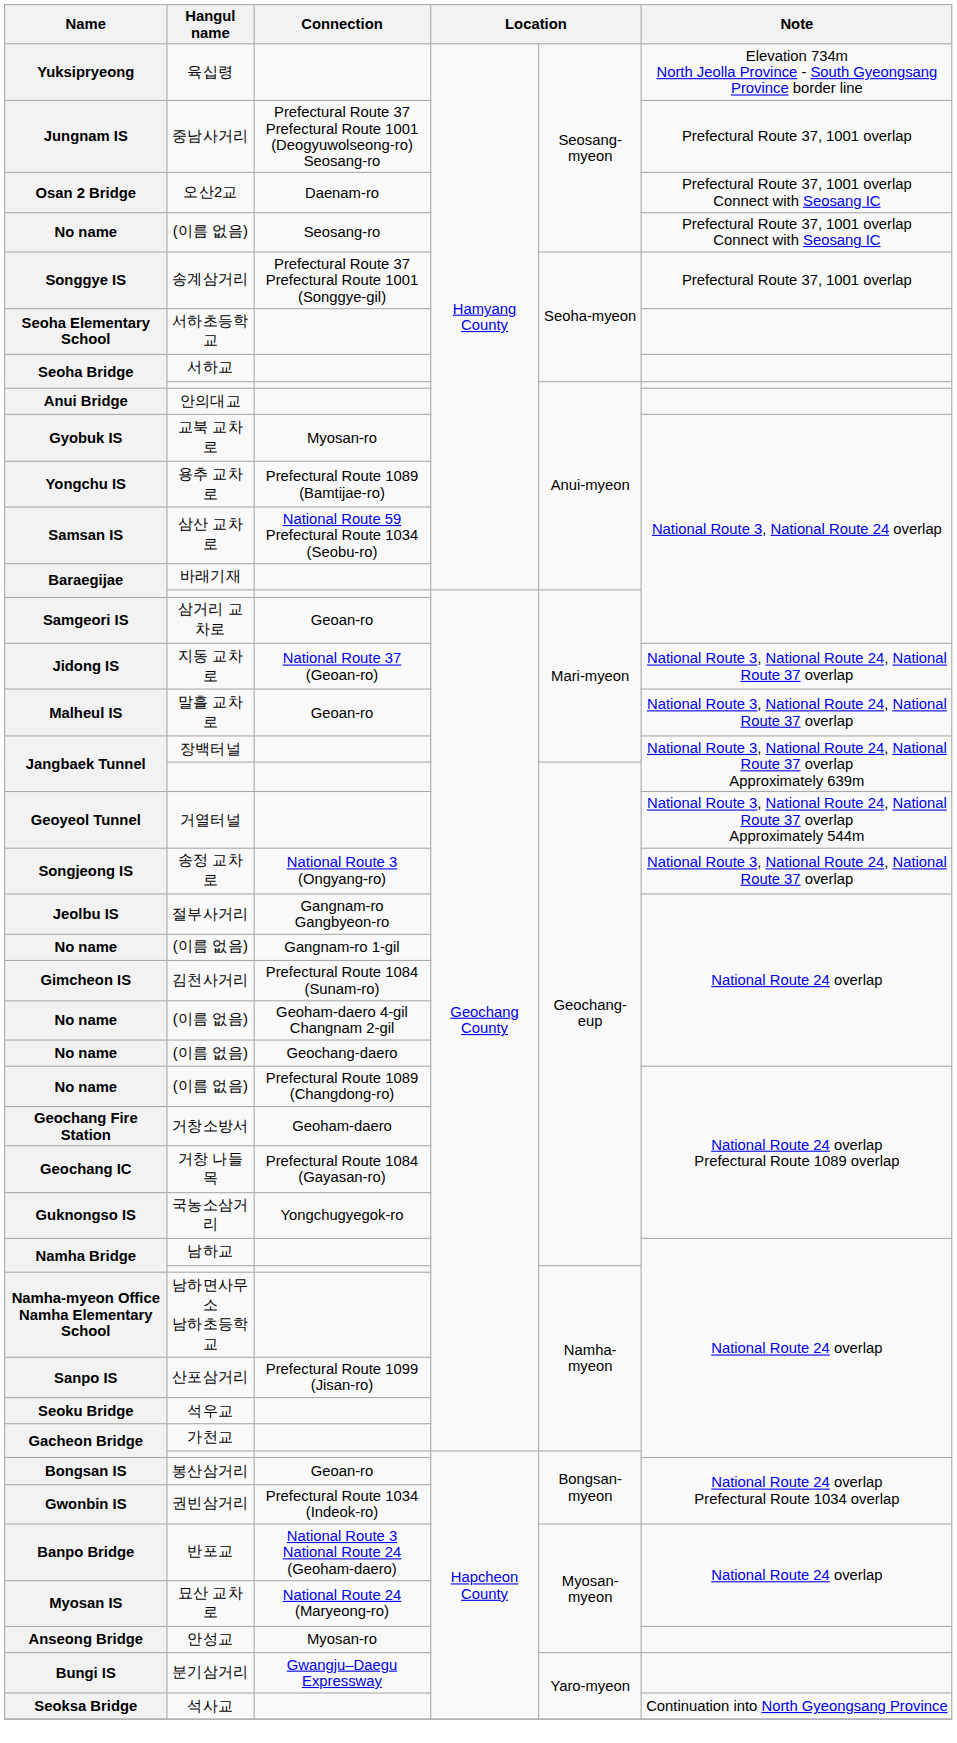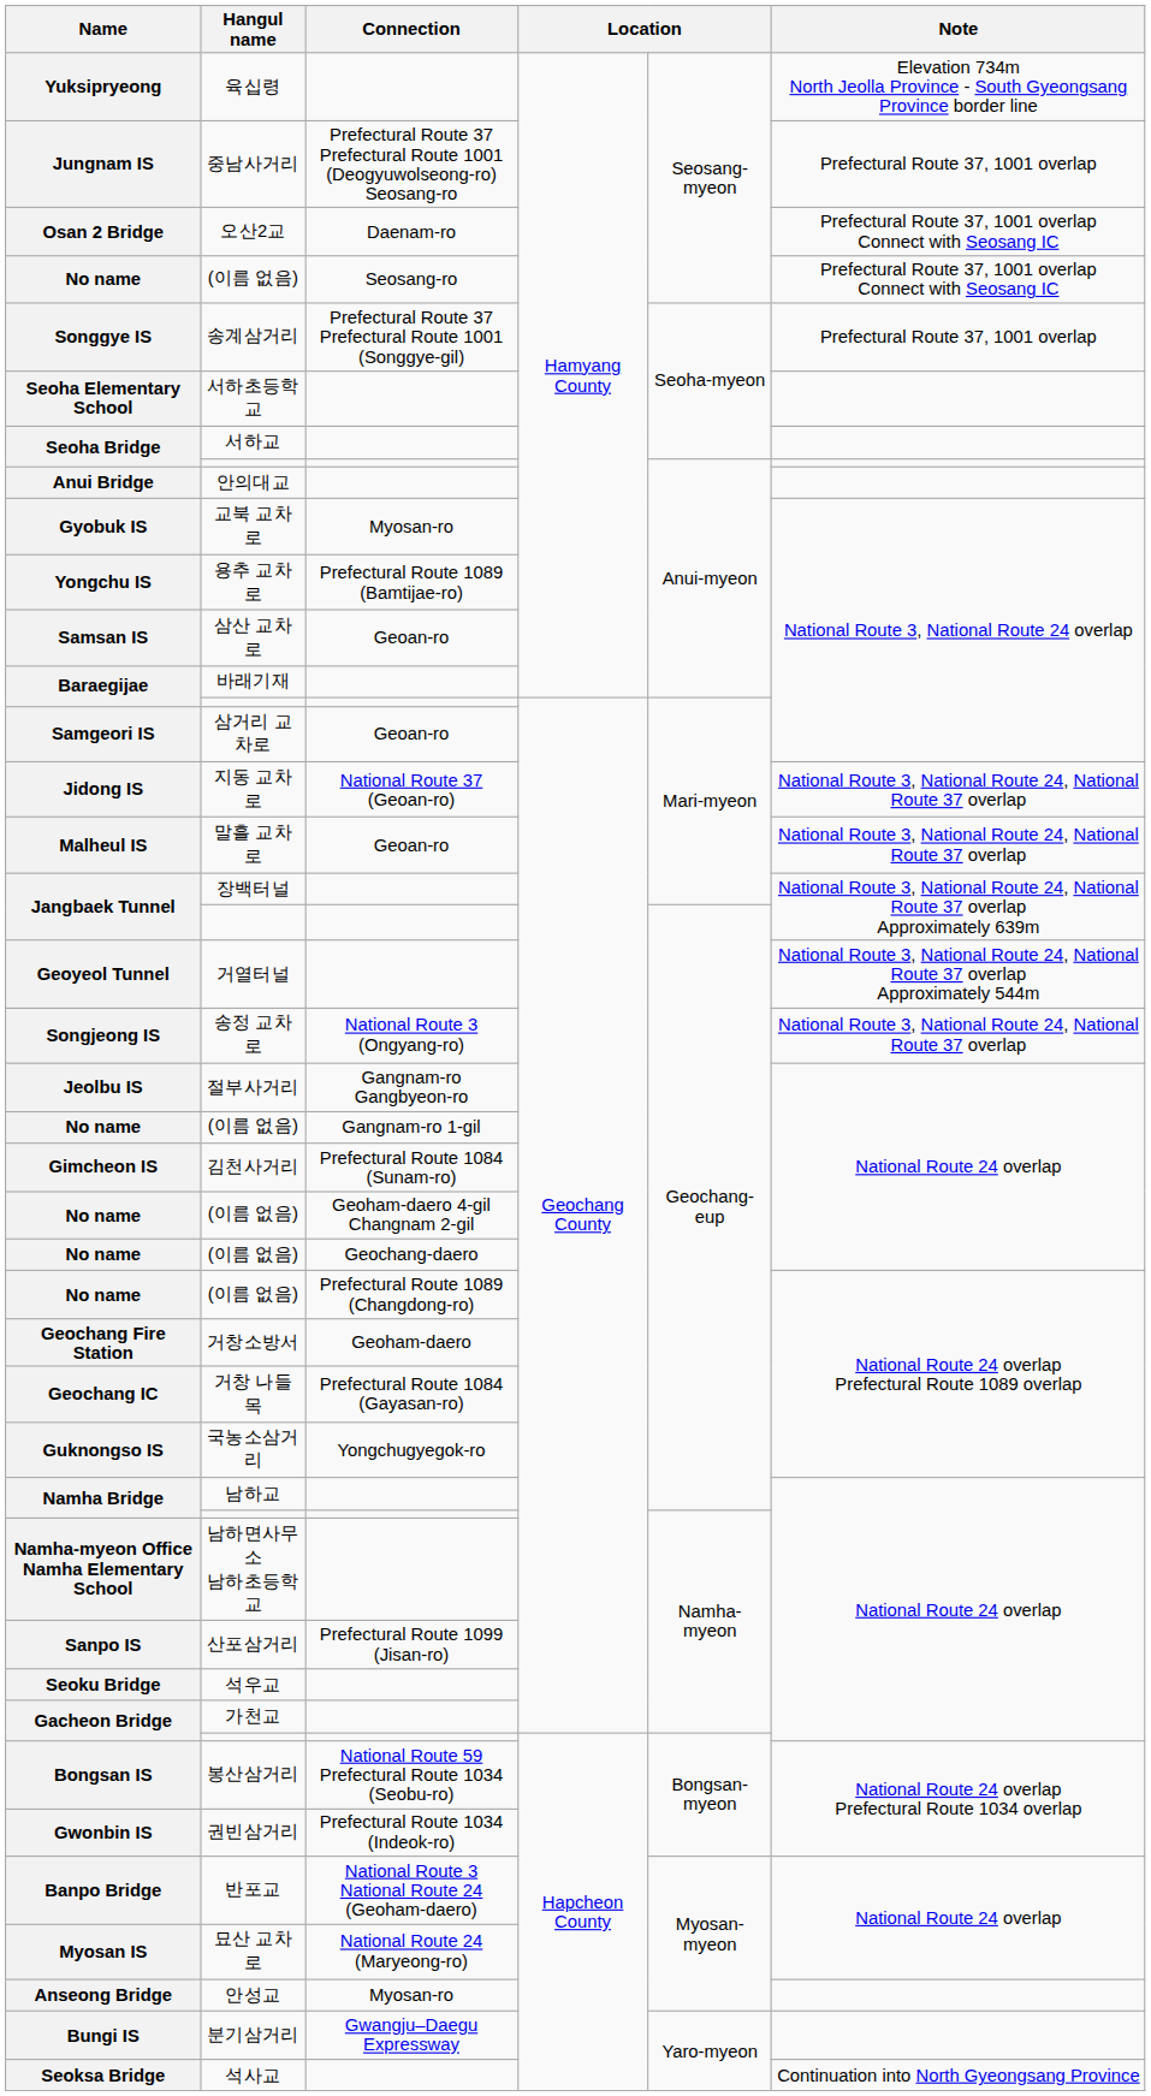 <table class="wikitable" style="font-size: 85%; text-align: center;">
 <tr>
 <th>Name </th>
 <th>Hangul name</th>
 <th>Connection</th>
 <th colspan="2">Location</th>
 <th>Note</th>
 </tr>
 <tr>
 <th>Yuksipryeong</th>
 <td>육십령</td>
 <td></td>
 <td rowspan=13><a href='#'>Hamyang County</a></td>
 <td rowspan=4>Seosang-myeon</td>
 <td>Elevation 734m<br><a href='#'>North Jeolla Province</a> - <a href='#'>South Gyeongsang Province</a> border line</td>
 </tr>
 <tr>
 <th>Jungnam IS</th>
 <td>중남사거리</td>
 <td>Prefectural Route 37<br>Prefectural Route 1001<br>(Deogyuwolseong-ro)<br>Seosang-ro</td>
 <td>Prefectural Route 37, 1001 overlap</td>
 </tr>
 <tr>
 <th>Osan 2 Bridge</th>
 <td>오산2교</td>
 <td>Daenam-ro</td>
 <td>Prefectural Route 37, 1001 overlap<br>Connect with <a href='#'>Seosang IC</a></td>
 </tr>
 <tr>
 <th>No name</th>
 <td>(이름 없음)</td>
 <td>Seosang-ro</td>
 <td>Prefectural Route 37, 1001 overlap<br>Connect with <a href='#'>Seosang IC</a></td>
 </tr>
 <tr>
 <th>Songgye IS</th>
 <td>송계삼거리</td>
 <td>Prefectural Route 37<br>Prefectural Route 1001<br>(Songgye-gil)</td>
 <td rowspan=3>Seoha-myeon</td>
 <td>Prefectural Route 37, 1001 overlap</td>
 </tr>
 <tr>
 <th>Seoha Elementary School</th>
 <td>서하초등학교</td>
 <td></td>
 <td></td>
 </tr>
 <tr>
 <th rowspan=2>Seoha Bridge</th>
 <td>서하교</td>
 <td></td>
 <td></td>
 </tr>
 <tr>
 <td></td>
 <td></td>
 <td rowspan=6>Anui-myeon</td>
 <td></td>
 </tr>
 <tr>
 <th>Anui Bridge</th>
 <td>안의대교</td>
 <td></td>
 <td></td>
 </tr>
 <tr>
 <th>Gyobuk IS</th>
 <td>교북 교차로</td>
 <td>Myosan-ro</td>
 <td rowspan=6><a href='#'>National Route 3</a>, <a href='#'>National Route 24</a> overlap</td>
 </tr>
 <tr>
 <th>Yongchu IS</th>
 <td>용추 교차로</td>
 <td>Prefectural Route 1089<br>(Bamtijae-ro)</td>
 </tr>
 <tr>
 <th>Samsan IS</th>
 <td>삼산 교차로</td>
-<td><a href='#'>National Route 59</a><br>Prefectural Route 1034<br>(Seobu-ro)</td>
+<td>Geoan-ro</td>
 </tr>
 <tr>
 <th rowspan=2>Baraegijae</th>
 <td>바래기재</td>
 <td></td>
 </tr>
 <tr>
 <td></td>
 <td></td>
 <td rowspan=23><a href='#'>Geochang County</a></td>
 <td rowspan=5>Mari-myeon</td>
 </tr>
 <tr>
 <th>Samgeori IS</th>
 <td>삼거리 교차로</td>
 <td>Geoan-ro</td>
 </tr>
 <tr>
 <th>Jidong IS</th>
 <td>지동 교차로</td>
 <td><a href='#'>National Route 37</a><br>(Geoan-ro)</td>
 <td><a href='#'>National Route 3</a>, <a href='#'>National Route 24</a>, <a href='#'>National Route 37</a> overlap</td>
 </tr>
 <tr>
 <th>Malheul IS</th>
 <td>말흘 교차로</td>
 <td>Geoan-ro</td>
 <td><a href='#'>National Route 3</a>, <a href='#'>National Route 24</a>, <a href='#'>National Route 37</a> overlap</td>
 </tr>
 <tr>
 <th rowspan=2>Jangbaek Tunnel</th>
 <td>장백터널</td>
 <td></td>
 <td rowspan=2><a href='#'>National Route 3</a>, <a href='#'>National Route 24</a>, <a href='#'>National Route 37</a> overlap<br>Approximately 639m</td>
 </tr>
 <tr>
 <td></td>
 <td></td>
 <td rowspan=13>Geochang-eup</td>
 </tr>
 <tr>
 <th>Geoyeol Tunnel</th>
 <td>거열터널</td>
 <td></td>
 <td><a href='#'>National Route 3</a>, <a href='#'>National Route 24</a>, <a href='#'>National Route 37</a> overlap<br>Approximately 544m</td>
 </tr>
 <tr>
 <th>Songjeong IS</th>
 <td>송정 교차로</td>
 <td><a href='#'>National Route 3</a><br>(Ongyang-ro)</td>
 <td><a href='#'>National Route 3</a>, <a href='#'>National Route 24</a>, <a href='#'>National Route 37</a> overlap</td>
 </tr>
 <tr>
 <th>Jeolbu IS</th>
 <td>절부사거리</td>
 <td>Gangnam-ro<br>Gangbyeon-ro</td>
 <td rowspan=5><a href='#'>National Route 24</a> overlap</td>
 </tr>
 <tr>
 <th>No name</th>
 <td>(이름 없음)</td>
 <td>Gangnam-ro 1-gil</td>
 </tr>
 <tr>
 <th>Gimcheon IS</th>
 <td>김천사거리</td>
 <td>Prefectural Route 1084<br>(Sunam-ro)</td>
 </tr>
 <tr>
 <th>No name</th>
 <td>(이름 없음)</td>
 <td>Geoham-daero 4-gil<br>Changnam 2-gil</td>
 </tr>
 <tr>
 <th>No name</th>
 <td>(이름 없음)</td>
 <td>Geochang-daero</td>
 </tr>
 <tr>
 <th>No name</th>
 <td>(이름 없음)</td>
 <td>Prefectural Route 1089<br>(Changdong-ro)</td>
 <td rowspan=4><a href='#'>National Route 24</a> overlap<br>Prefectural Route 1089 overlap</td>
 </tr>
 <tr>
 <th>Geochang Fire Station</th>
 <td>거창소방서</td>
 <td>Geoham-daero</td>
 </tr>
 <tr>
 <th>Geochang IC</th>
 <td>거창 나들목</td>
 <td>Prefectural Route 1084<br>(Gayasan-ro)</td>
 </tr>
 <tr>
 <th>Guknongso IS</th>
 <td>국농소삼거리</td>
 <td>Yongchugyegok-ro</td>
 </tr>
 <tr>
 <th rowspan=2>Namha Bridge</th>
 <td>남하교</td>
 <td></td>
 <td rowspan=7><a href='#'>National Route 24</a> overlap</td>
 </tr>
 <tr>
 <td></td>
 <td></td>
 <td rowspan=5>Namha-myeon</td>
 </tr>
 <tr>
 <th>Namha-myeon Office<br>Namha Elementary School</th>
 <td>남하면사무소<br>남하초등학교</td>
 <td></td>
 </tr>
 <tr>
 <th>Sanpo IS</th>
 <td>산포삼거리</td>
 <td>Prefectural Route 1099<br>(Jisan-ro)</td>
 </tr>
 <tr>
 <th>Seoku Bridge</th>
 <td>석우교</td>
 <td></td>
 </tr>
 <tr>
 <th rowspan=2>Gacheon Bridge</th>
 <td>가천교</td>
 <td></td>
 </tr>
 <tr>
 <td></td>
 <td></td>
 <td rowspan=8><a href='#'>Hapcheon County</a></td>
 <td rowspan=3>Bongsan-myeon</td>
 </tr>
 <tr>
 <th>Bongsan IS</th>
 <td>봉산삼거리</td>
-<td>Geoan-ro</td>
+<td><a href='#'>National Route 59</a><br>Prefectural Route 1034<br>(Seobu-ro)</td>
 <td rowspan=2><a href='#'>National Route 24</a> overlap<br>Prefectural Route 1034 overlap</td>
 </tr>
 <tr>
 <th>Gwonbin IS</th>
 <td>권빈삼거리</td>
 <td>Prefectural Route 1034<br>(Indeok-ro)</td>
 </tr>
 <tr>
 <th>Banpo Bridge</th>
 <td>반포교</td>
 <td><a href='#'>National Route 3</a><br><a href='#'>National Route 24</a><br>(Geoham-daero)</td>
 <td rowspan=3>Myosan-myeon</td>
 <td rowspan=2><a href='#'>National Route 24</a> overlap</td>
 </tr>
 <tr>
 <th>Myosan IS</th>
 <td>묘산 교차로</td>
 <td><a href='#'>National Route 24</a><br>(Maryeong-ro)</td>
 </tr>
 <tr>
 <th>Anseong Bridge</th>
 <td>안성교</td>
 <td>Myosan-ro</td>
 <td></td>
 </tr>
 <tr>
 <th>Bungi IS</th>
 <td>분기삼거리</td>
 <td><a href='#'>Gwangju–Daegu Expressway</a></td>
 <td rowspan=2>Yaro-myeon</td>
 <td></td>
 </tr>
 <tr>
 <th>Seoksa Bridge</th>
 <td>석사교</td>
 <td></td>
 <td>Continuation into <a href='#'>North Gyeongsang Province</a></td>
 </tr>
 <tr>
 </tr>
 </table>
